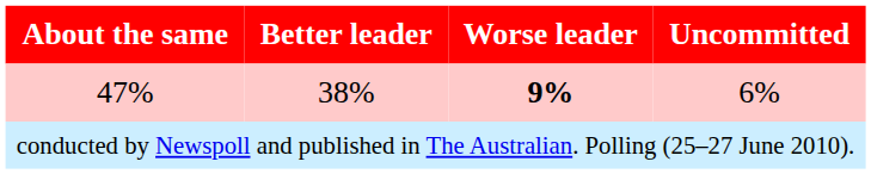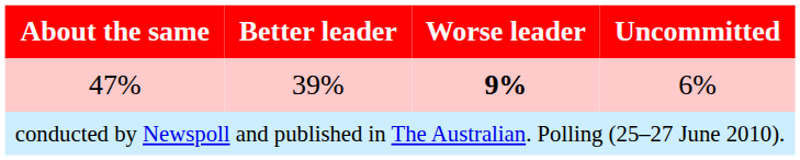 <table class="toccolours" cellpadding="5" cellspacing="0" style="float:right; margin-right:.5em; margin-top:.4em; font-size:90%;">
 <tr>
 </tr>
 <tr style="background:red; color:#FFF">
 <th>About the same</th>
 <th>Better leader</th>
 <th>Worse leader</th>
 <th>Uncommitted</th>
 </tr>
 <tr style="text-align:center; background:#ffcaca;">
 <td>47%</td>
-<td>38%</td>
+<td>39%</td>
 <td><strong>9%</strong></td>
 <td>6%</td>
 </tr>
 <tr>
 <td colspan="4"  style="font-size:80%; background:#cef; text-align:center;"> conducted by <a href='#'>Newspoll</a> and published in <a href='#'>The Australian</a>. Polling (25–27 June 2010).</td>
 </tr>
 </table>
